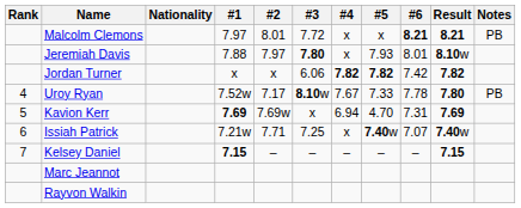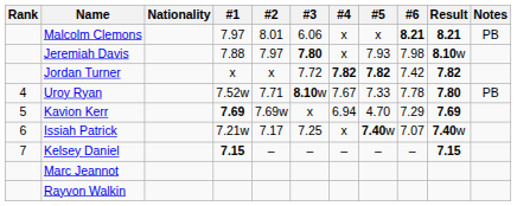 <table class="wikitable sortable" style="text-align:center">
 <tr>
 <th>Rank</th>
 <th>Name</th>
 <th>Nationality</th>
 <th>#1</th>
 <th>#2</th>
 <th>#3</th>
 <th>#4</th>
 <th>#5</th>
 <th>#6</th>
 <th>Result</th>
 <th>Notes</th>
 </tr>
 <tr>
 <td></td>
 <td align=left><a href='#'>Malcolm Clemons</a></td>
 <td align=left></td>
 <td>7.97</td>
 <td>8.01</td>
-<td>7.72</td>
+<td>6.06</td>
 <td>x</td>
 <td>x</td>
 <td><strong>8.21</strong></td>
 <td><strong>8.21</strong></td>
 <td>PB</td>
 </tr>
 <tr>
 <td></td>
 <td align=left><a href='#'>Jeremiah Davis</a></td>
 <td align=left></td>
 <td>7.88</td>
 <td>7.97</td>
 <td><strong>7.80</strong></td>
 <td>x</td>
 <td>7.93</td>
-<td>8.01</td>
+<td>7.98</td>
 <td><strong>8.10</strong>w</td>
 <td></td>
 </tr>
 <tr>
 <td></td>
 <td align=left><a href='#'>Jordan Turner</a></td>
 <td align=left></td>
 <td>x</td>
 <td>x</td>
-<td>6.06</td>
+<td>7.72</td>
 <td><strong>7.82</strong></td>
 <td><strong>7.82</strong></td>
 <td>7.42</td>
 <td><strong>7.82</strong></td>
 <td></td>
 </tr>
 <tr>
 <td>4</td>
 <td align=left><a href='#'>Uroy Ryan</a></td>
 <td align=left></td>
 <td>7.52w</td>
-<td>7.17</td>
+<td>7.71</td>
 <td><strong>8.10</strong>w</td>
 <td>7.67</td>
 <td>7.33</td>
 <td>7.78</td>
 <td><strong>7.80</strong></td>
 <td>PB</td>
 </tr>
 <tr>
 <td>5</td>
 <td align=left><a href='#'>Kavion Kerr</a></td>
 <td align=left></td>
 <td><strong>7.69</strong></td>
 <td>7.69w</td>
 <td>x</td>
 <td>6.94</td>
 <td>4.70</td>
-<td>7.31</td>
+<td>7.29</td>
 <td><strong>7.69</strong></td>
 <td></td>
 </tr>
 <tr>
 <td>6</td>
 <td align=left><a href='#'>Issiah Patrick</a></td>
 <td align=left></td>
 <td>7.21w</td>
-<td>7.71</td>
+<td>7.17</td>
 <td>7.25</td>
 <td>x</td>
 <td><strong>7.40</strong>w</td>
 <td>7.07</td>
 <td><strong>7.40</strong>w</td>
 <td></td>
 </tr>
 <tr>
 <td>7</td>
 <td align=left><a href='#'>Kelsey Daniel</a></td>
 <td align=left></td>
 <td><strong>7.15</strong></td>
 <td>–</td>
 <td>–</td>
 <td>–</td>
 <td>–</td>
 <td>–</td>
 <td><strong>7.15</strong></td>
 <td></td>
 </tr>
 <tr>
 <td></td>
 <td align=left><a href='#'>Marc Jeannot</a></td>
 <td align=left></td>
 <td></td>
 <td></td>
 <td></td>
 <td></td>
 <td></td>
 <td></td>
 <td><strong></strong></td>
 <td></td>
 </tr>
 <tr>
 <td></td>
 <td align=left><a href='#'>Rayvon Walkin</a></td>
 <td align=left></td>
 <td></td>
 <td></td>
 <td></td>
 <td></td>
 <td></td>
 <td></td>
 <td><strong></strong></td>
 <td></td>
 </tr>
 </table>
